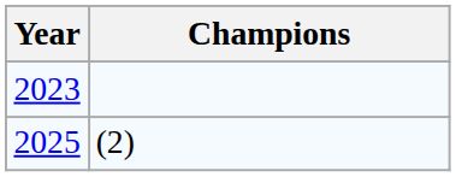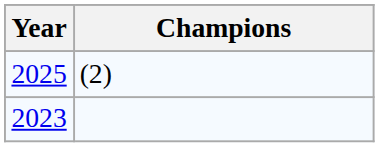 <table class="wikitable floatright" style="background:#F5FAFF; text-align:center; font-size:90%;">
 <tr>
 <th>Year</th>
 <th style="width:150px">Champions</th>
 </tr>
 <tr>
+<td><a href='#'>2025</a></td>
+<td style="text-align:left"> (2)</td>
+</tr>
+<tr>
 <td><a href='#'>2023</a></td>
 <td style="text-align:left"></td>
 </tr>
-<tr>
-<td><a href='#'>2025</a></td>
-<td style="text-align:left"> (2)</td>
-</tr>
 </table>
